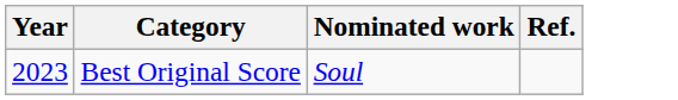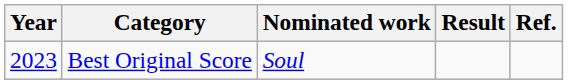 <table class="wikitable">
 <tr>
 <th>Year</th>
 <th>Category</th>
 <th>Nominated work</th>
+<th>Result</th>
 <th>Ref.</th>
 </tr>
 <tr>
 <td><a href='#'>2023</a></td>
 <td><a href='#'>Best Original Score</a></td>
 <td><em><a href='#'>Soul</a></em></td>
+<td></td>
 <td align="center"></td>
 </tr>
 </table>
